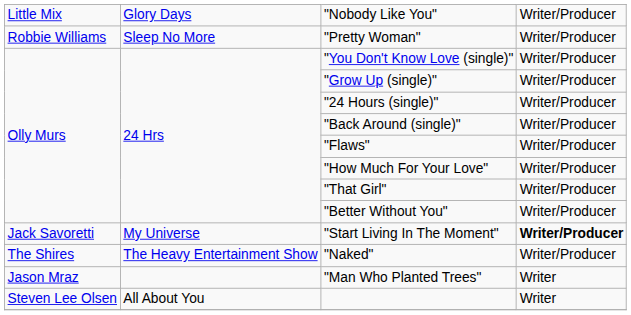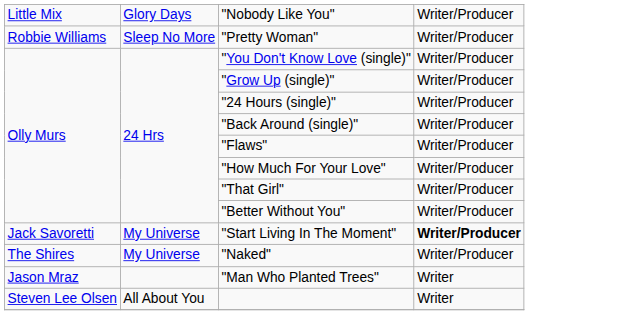 <table class="wikitable">
 <tr>
 <td><a href='#'>Little Mix</a></td>
 <td><a href='#'>Glory Days</a></td>
 <td>"Nobody Like You"</td>
 <td>Writer/Producer</td>
 </tr>
 <tr>
 <td><a href='#'>Robbie Williams</a></td>
 <td><a href='#'>Sleep No More</a></td>
 <td>"Pretty Woman"</td>
 <td>Writer/Producer</td>
 </tr>
 <tr>
 <td rowspan="8"><a href='#'>Olly Murs</a></td>
 <td rowspan="8"><a href='#'>24 Hrs</a></td>
 <td>"<a href='#'>You Don't Know Love</a> (single)"</td>
 <td>Writer/Producer</td>
 </tr>
 <tr>
 <td>"<a href='#'>Grow Up</a> (single)"</td>
 <td>Writer/Producer</td>
 </tr>
 <tr>
 <td>"24 Hours (single)"</td>
 <td>Writer/Producer</td>
 </tr>
 <tr>
 <td>"Back Around (single)"</td>
 <td>Writer/Producer</td>
 </tr>
 <tr>
 <td>"Flaws"</td>
 <td>Writer/Producer</td>
 </tr>
 <tr>
 <td>"How Much For Your Love"</td>
 <td>Writer/Producer</td>
 </tr>
 <tr>
 <td>"That Girl"</td>
 <td>Writer/Producer</td>
 </tr>
 <tr>
 <td>"Better Without You"</td>
 <td>Writer/Producer</td>
 </tr>
 <tr>
 <td><a href='#'>Jack Savoretti</a></td>
 <td><a href='#'>My Universe</a></td>
 <td>"Start Living In The Moment"</td>
 <td><strong>Writer/Producer</strong></td>
 </tr>
 <tr>
 <td><a href='#'>The Shires</a></td>
-<td><a href='#'>The Heavy Entertainment Show</a></td>
+<td><a href='#'>My Universe</a></td>
 <td>"Naked"</td>
 <td>Writer/Producer</td>
 </tr>
 <tr>
 <td><a href='#'>Jason Mraz</a></td>
 <td></td>
 <td>"Man Who Planted Trees"</td>
 <td>Writer</td>
 </tr>
 <tr>
 <td><a href='#'>Steven Lee Olsen</a></td>
 <td>All About You</td>
 <td></td>
 <td>Writer</td>
 </tr>
 <tr>
 </tr>
 </table>
